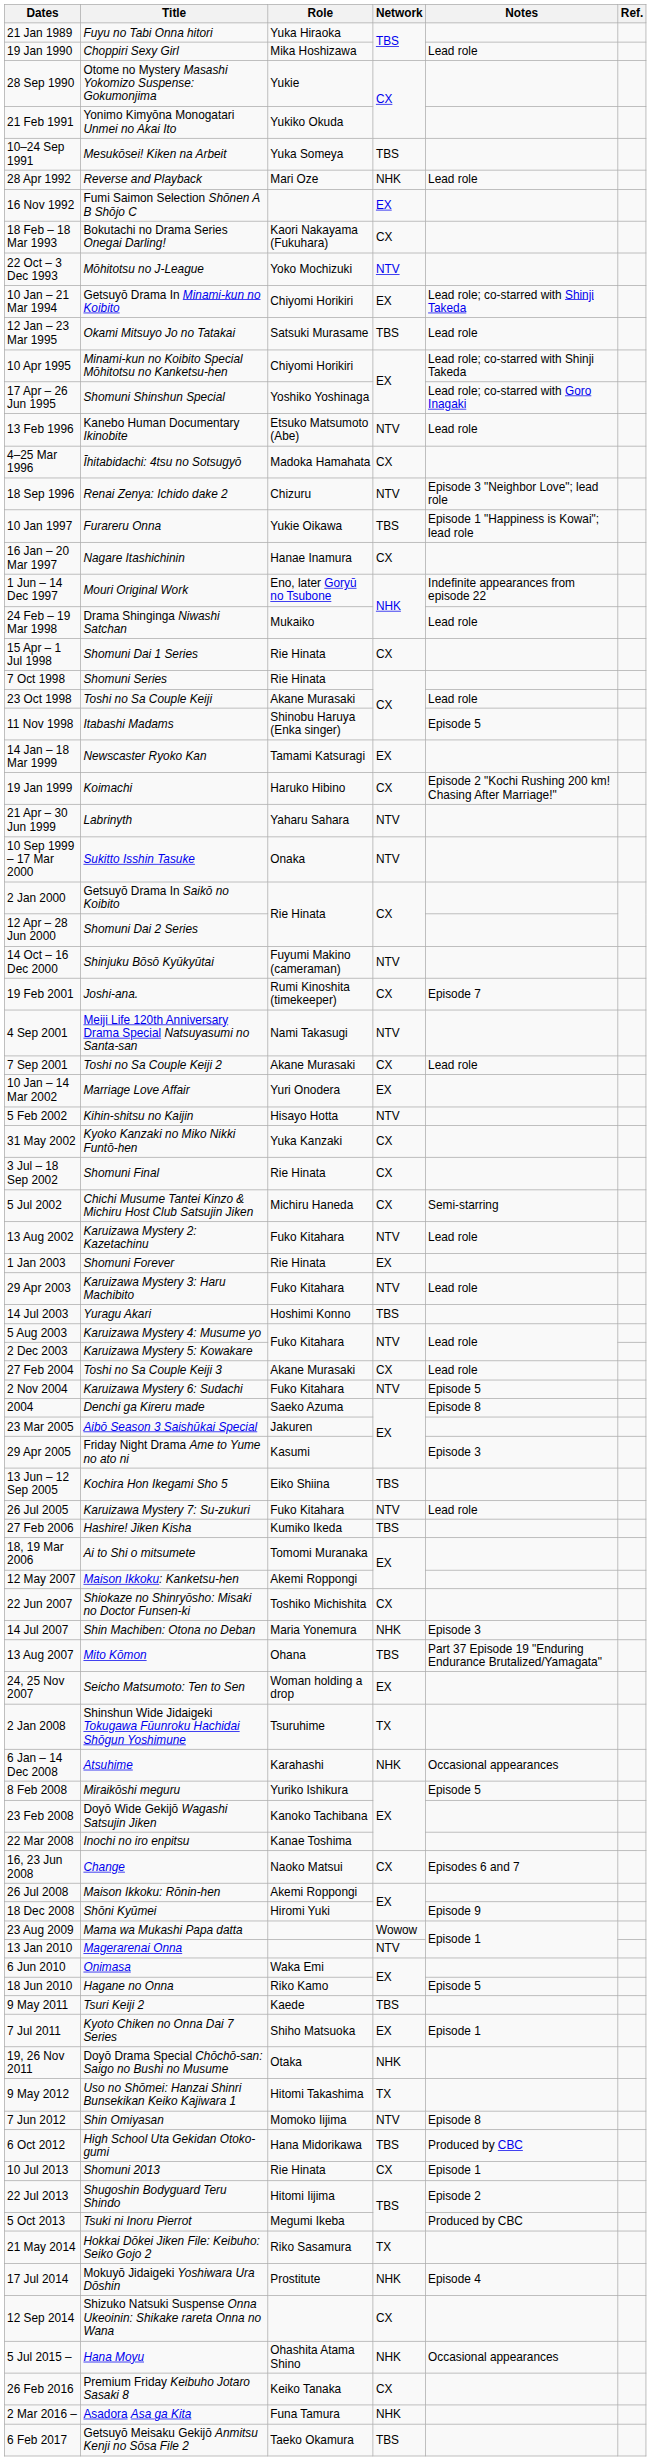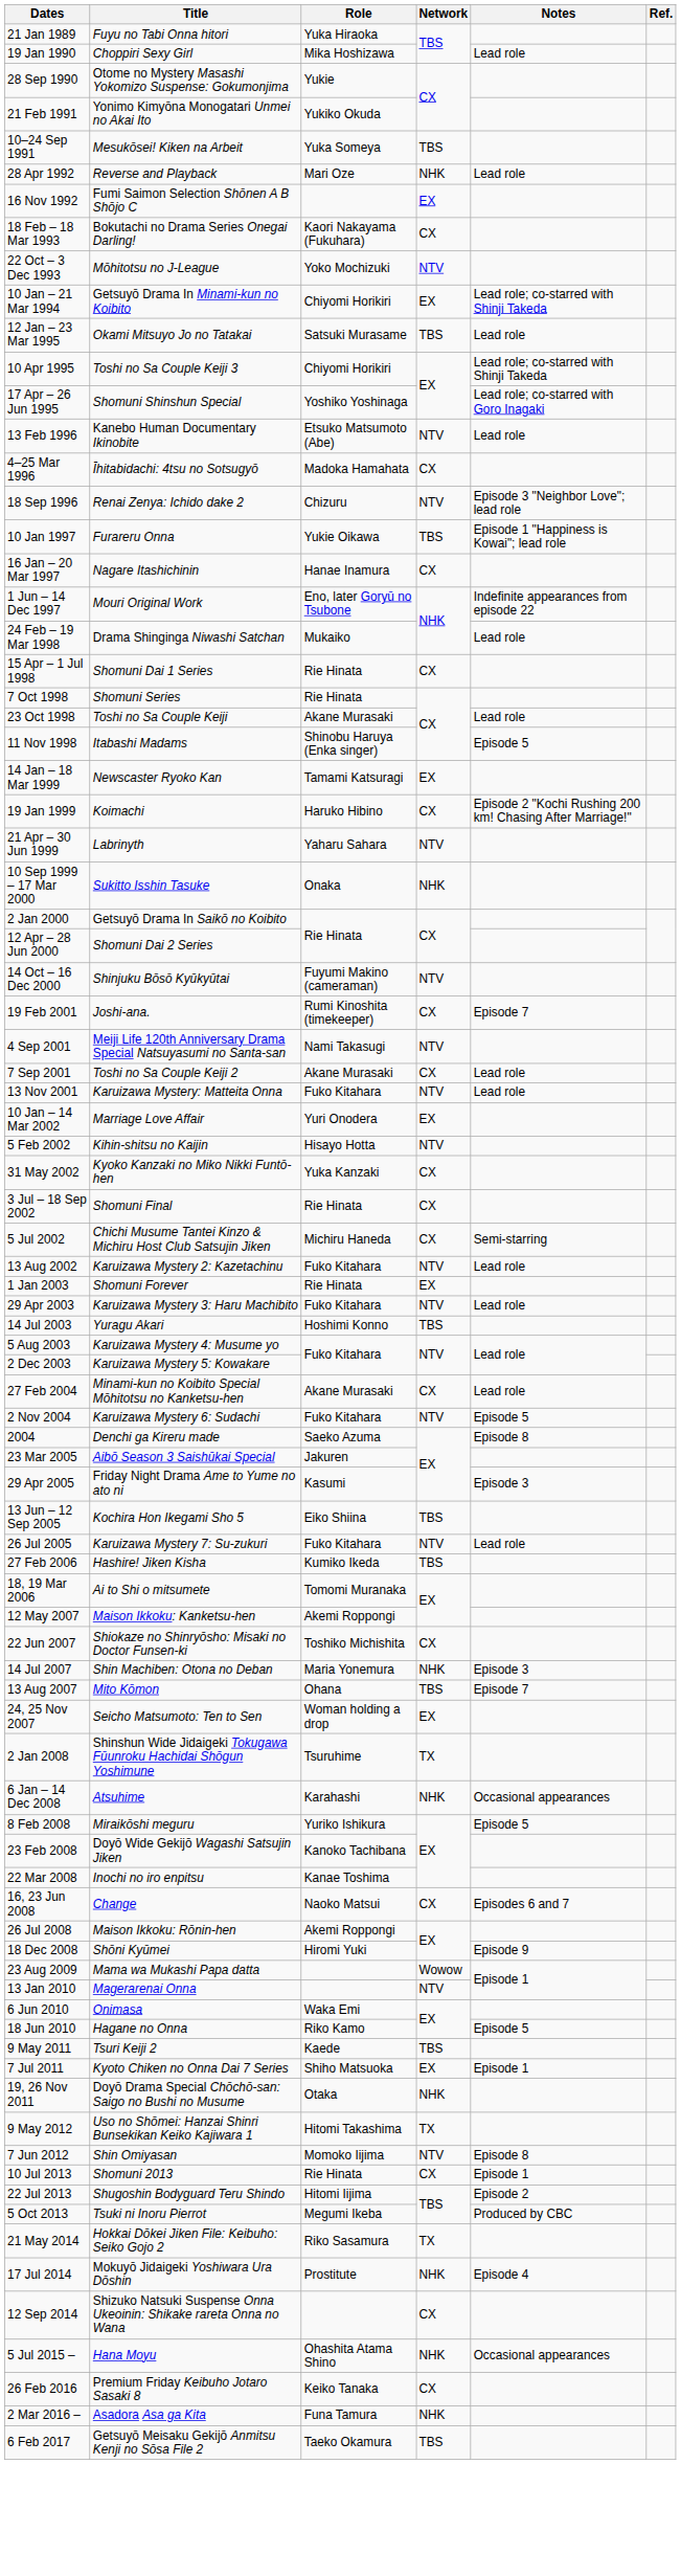 <table class="wikitable">
 <tr>
 <th>Dates</th>
 <th>Title</th>
 <th>Role</th>
 <th>Network</th>
 <th>Notes</th>
 <th>Ref.</th>
 </tr>
 <tr>
 <td>21 Jan 1989</td>
 <td><em>Fuyu no Tabi Onna hitori</em></td>
 <td>Yuka Hiraoka</td>
 <td rowspan="2"><a href='#'>TBS</a></td>
 <td></td>
 <td></td>
 </tr>
 <tr>
 <td>19 Jan 1990</td>
 <td><em>Choppiri Sexy Girl</em></td>
 <td>Mika Hoshizawa</td>
 <td>Lead role</td>
 <td></td>
 </tr>
 <tr>
 <td>28 Sep 1990</td>
 <td>Otome no Mystery <em>Masashi Yokomizo Suspense: Gokumonjima</em></td>
 <td>Yukie</td>
 <td rowspan="2"><a href='#'>CX</a></td>
 <td></td>
 <td></td>
 </tr>
 <tr>
 <td>21 Feb 1991</td>
 <td>Yonimo Kimyōna Monogatari <em>Unmei no Akai Ito</em></td>
 <td>Yukiko Okuda</td>
 <td></td>
 <td></td>
 </tr>
 <tr>
 <td>10–24 Sep 1991</td>
 <td><em>Mesukōsei! Kiken na Arbeit</em></td>
 <td>Yuka Someya</td>
 <td>TBS</td>
 <td></td>
 <td></td>
 </tr>
 <tr>
 <td>28 Apr 1992</td>
 <td><em>Reverse and Playback</em></td>
 <td>Mari Oze</td>
 <td>NHK</td>
 <td>Lead role</td>
 <td></td>
 </tr>
 <tr>
 <td>16 Nov 1992</td>
 <td>Fumi Saimon Selection <em>Shōnen A B Shōjo C</em></td>
 <td></td>
 <td><a href='#'>EX</a></td>
 <td></td>
 <td></td>
 </tr>
 <tr>
 <td>18 Feb – 18 Mar 1993</td>
 <td>Bokutachi no Drama Series <em>Onegai Darling!</em></td>
 <td>Kaori Nakayama (Fukuhara)</td>
 <td>CX</td>
 <td></td>
 <td></td>
 </tr>
 <tr>
 <td>22 Oct – 3 Dec 1993</td>
 <td><em>Mōhitotsu no J-League</em></td>
 <td>Yoko Mochizuki</td>
 <td><a href='#'>NTV</a></td>
 <td></td>
 <td></td>
 </tr>
 <tr>
 <td>10 Jan – 21 Mar 1994</td>
 <td>Getsuyō Drama In <em><a href='#'>Minami-kun no Koibito</a></em></td>
 <td>Chiyomi Horikiri</td>
 <td>EX</td>
 <td>Lead role; co-starred with <a href='#'>Shinji Takeda</a></td>
 <td></td>
 </tr>
 <tr>
 <td>12 Jan – 23 Mar 1995</td>
 <td><em>Okami Mitsuyo Jo no Tatakai</em></td>
 <td>Satsuki Murasame</td>
 <td>TBS</td>
 <td>Lead role</td>
 <td></td>
 </tr>
 <tr>
 <td>10 Apr 1995</td>
-<td><em>Minami-kun no Koibito Special Mōhitotsu no Kanketsu-hen</em></td>
+<td><em>Toshi no Sa Couple Keiji 3</em></td>
 <td>Chiyomi Horikiri</td>
 <td rowspan="2">EX</td>
 <td>Lead role; co-starred with Shinji Takeda</td>
 <td></td>
 </tr>
 <tr>
 <td>17 Apr – 26 Jun 1995</td>
 <td><em>Shomuni Shinshun Special</em></td>
 <td>Yoshiko Yoshinaga</td>
 <td>Lead role; co-starred with <a href='#'>Goro Inagaki</a></td>
 <td></td>
 </tr>
 <tr>
 <td>13 Feb 1996</td>
 <td>Kanebo Human Documentary <em>Ikinobite</em></td>
 <td>Etsuko Matsumoto (Abe)</td>
 <td>NTV</td>
 <td>Lead role</td>
 <td></td>
 </tr>
 <tr>
 <td>4–25 Mar 1996</td>
 <td><em>Īhitabidachi: 4tsu no Sotsugyō</em></td>
 <td>Madoka Hamahata</td>
 <td>CX</td>
 <td></td>
 <td></td>
 </tr>
 <tr>
 <td>18 Sep 1996</td>
 <td><em>Renai Zenya: Ichido dake 2</em></td>
 <td>Chizuru</td>
 <td>NTV</td>
 <td>Episode 3 "Neighbor Love"; lead role</td>
 <td></td>
 </tr>
 <tr>
 <td>10 Jan 1997</td>
 <td><em>Furareru Onna</em></td>
 <td>Yukie Oikawa</td>
 <td>TBS</td>
 <td>Episode 1 "Happiness is Kowai"; lead role</td>
 <td></td>
 </tr>
 <tr>
 <td>16 Jan – 20 Mar 1997</td>
 <td><em>Nagare Itashichinin</em></td>
 <td>Hanae Inamura</td>
 <td>CX</td>
 <td></td>
 <td></td>
 </tr>
 <tr>
 <td>1 Jun – 14 Dec 1997</td>
 <td><em>Mouri Original Work</em></td>
 <td>Eno, later <a href='#'>Goryū no Tsubone</a></td>
 <td rowspan="2"><a href='#'>NHK</a></td>
 <td>Indefinite appearances from episode 22</td>
 <td></td>
 </tr>
 <tr>
 <td>24 Feb – 19 Mar 1998</td>
 <td>Drama Shinginga <em>Niwashi Satchan</em></td>
 <td>Mukaiko</td>
 <td>Lead role</td>
 <td></td>
 </tr>
 <tr>
 <td>15 Apr – 1 Jul 1998</td>
 <td><em>Shomuni Dai 1 Series</em></td>
 <td>Rie Hinata</td>
 <td>CX</td>
 <td></td>
 <td></td>
 </tr>
 <tr>
 <td>7 Oct 1998</td>
 <td><em>Shomuni Series</em></td>
 <td>Rie Hinata</td>
 <td rowspan="3">CX</td>
 <td></td>
 <td></td>
 </tr>
 <tr>
 <td>23 Oct 1998</td>
 <td><em>Toshi no Sa Couple Keiji</em></td>
 <td>Akane Murasaki</td>
 <td>Lead role</td>
 <td></td>
 </tr>
 <tr>
 <td>11 Nov 1998</td>
 <td><em>Itabashi Madams</em></td>
 <td>Shinobu Haruya (Enka singer)</td>
 <td>Episode 5</td>
 <td></td>
 </tr>
 <tr>
 <td>14 Jan – 18 Mar 1999</td>
 <td><em>Newscaster Ryoko Kan</em></td>
 <td>Tamami Katsuragi</td>
 <td>EX</td>
 <td></td>
 <td></td>
 </tr>
 <tr>
 <td>19 Jan 1999</td>
 <td><em>Koimachi</em></td>
 <td>Haruko Hibino</td>
 <td>CX</td>
 <td>Episode 2 "Kochi Rushing 200 km! Chasing After Marriage!"</td>
 <td></td>
 </tr>
 <tr>
 <td>21 Apr – 30 Jun 1999</td>
 <td><em>Labrinyth</em></td>
 <td>Yaharu Sahara</td>
 <td>NTV</td>
 <td></td>
 <td></td>
 </tr>
 <tr>
 <td>10 Sep 1999 – 17 Mar 2000</td>
 <td><em><a href='#'>Sukitto Isshin Tasuke</a></em></td>
 <td>Onaka</td>
-<td>NTV</td>
+<td>NHK</td>
 <td></td>
 <td></td>
 </tr>
 <tr>
 <td>2 Jan 2000</td>
 <td>Getsuyō Drama In <em>Saikō no Koibito</em></td>
 <td rowspan="2">Rie Hinata</td>
 <td rowspan="2">CX</td>
 <td></td>
 <td rowspan="2"></td>
 </tr>
 <tr>
 <td>12 Apr – 28 Jun 2000</td>
 <td><em>Shomuni Dai 2 Series</em></td>
 <td></td>
 </tr>
 <tr>
 <td>14 Oct – 16 Dec 2000</td>
 <td><em>Shinjuku Bōsō Kyūkyūtai</em></td>
 <td>Fuyumi Makino (cameraman)</td>
 <td>NTV</td>
 <td></td>
 <td></td>
 </tr>
 <tr>
 <td>19 Feb 2001</td>
 <td><em>Joshi-ana.</em></td>
 <td>Rumi Kinoshita (timekeeper)</td>
 <td>CX</td>
 <td>Episode 7</td>
 <td></td>
 </tr>
 <tr>
 <td>4 Sep 2001</td>
 <td><a href='#'>Meiji Life 120th Anniversary Drama Special</a> <em>Natsuyasumi no Santa-san</em></td>
 <td>Nami Takasugi</td>
 <td>NTV</td>
 <td></td>
 <td></td>
 </tr>
 <tr>
 <td>7 Sep 2001</td>
 <td><em>Toshi no Sa Couple Keiji 2</em></td>
 <td>Akane Murasaki</td>
 <td>CX</td>
+<td>Lead role</td>
+<td></td>
+</tr>
+<tr>
+<td>13 Nov 2001</td>
+<td><em>Karuizawa Mystery: Matteita Onna</em></td>
+<td>Fuko Kitahara</td>
+<td>NTV</td>
 <td>Lead role</td>
 <td></td>
 </tr>
 <tr>
 <td>10 Jan – 14 Mar 2002</td>
 <td><em>Marriage Love Affair</em></td>
 <td>Yuri Onodera</td>
 <td>EX</td>
 <td></td>
 <td></td>
 </tr>
 <tr>
 <td>5 Feb 2002</td>
 <td><em>Kihin-shitsu no Kaijin</em></td>
 <td>Hisayo Hotta</td>
 <td>NTV</td>
 <td></td>
 <td></td>
 </tr>
 <tr>
 <td>31 May 2002</td>
 <td><em>Kyoko Kanzaki no Miko Nikki Funtō-hen</em></td>
 <td>Yuka Kanzaki</td>
 <td>CX</td>
 <td></td>
 <td></td>
 </tr>
 <tr>
 <td>3 Jul – 18 Sep 2002</td>
 <td><em>Shomuni Final</em></td>
 <td>Rie Hinata</td>
 <td>CX</td>
 <td></td>
 <td></td>
 </tr>
 <tr>
 <td>5 Jul 2002</td>
 <td><em>Chichi Musume Tantei Kinzo & Michiru Host Club Satsujin Jiken</em></td>
 <td>Michiru Haneda</td>
 <td>CX</td>
 <td>Semi-starring</td>
 <td></td>
 </tr>
 <tr>
 <td>13 Aug 2002</td>
 <td><em>Karuizawa Mystery 2: Kazetachinu</em></td>
 <td>Fuko Kitahara</td>
 <td>NTV</td>
 <td>Lead role</td>
 <td></td>
 </tr>
 <tr>
 <td>1 Jan 2003</td>
 <td><em>Shomuni Forever</em></td>
 <td>Rie Hinata</td>
 <td>EX</td>
 <td></td>
 <td></td>
 </tr>
 <tr>
 <td>29 Apr 2003</td>
 <td><em>Karuizawa Mystery 3: Haru Machibito</em></td>
 <td>Fuko Kitahara</td>
 <td>NTV</td>
 <td>Lead role</td>
 <td></td>
 </tr>
 <tr>
 <td>14 Jul 2003</td>
 <td><em>Yuragu Akari</em></td>
 <td>Hoshimi Konno</td>
 <td>TBS</td>
 <td></td>
 <td></td>
 </tr>
 <tr>
 <td>5 Aug 2003</td>
 <td><em>Karuizawa Mystery 4: Musume yo</em></td>
 <td rowspan="2">Fuko Kitahara</td>
 <td rowspan="2">NTV</td>
 <td rowspan="2">Lead role</td>
 <td></td>
 </tr>
 <tr>
 <td>2 Dec 2003</td>
 <td><em>Karuizawa Mystery 5: Kowakare</em></td>
 <td></td>
 </tr>
 <tr>
 <td>27 Feb 2004</td>
-<td><em>Toshi no Sa Couple Keiji 3</em></td>
+<td><em>Minami-kun no Koibito Special Mōhitotsu no Kanketsu-hen</em></td>
 <td>Akane Murasaki</td>
 <td>CX</td>
 <td>Lead role</td>
 <td></td>
 </tr>
 <tr>
 <td>2 Nov 2004</td>
 <td><em>Karuizawa Mystery 6: Sudachi</em></td>
 <td>Fuko Kitahara</td>
 <td>NTV</td>
 <td>Episode 5</td>
 <td></td>
 </tr>
 <tr>
 <td>2004</td>
 <td><em>Denchi ga Kireru made</em></td>
 <td>Saeko Azuma</td>
 <td rowspan="3">EX</td>
 <td>Episode 8</td>
 <td></td>
 </tr>
 <tr>
 <td>23 Mar 2005</td>
 <td><em><a href='#'>Aibō Season 3 Saishūkai Special</a></em></td>
 <td>Jakuren</td>
 <td></td>
 <td></td>
 </tr>
 <tr>
 <td>29 Apr 2005</td>
 <td>Friday Night Drama <em>Ame to Yume no ato ni</em></td>
 <td>Kasumi</td>
 <td>Episode 3</td>
 <td></td>
 </tr>
 <tr>
 <td>13 Jun – 12 Sep 2005</td>
 <td><em>Kochira Hon Ikegami Sho 5</em></td>
 <td>Eiko Shiina</td>
 <td>TBS</td>
 <td></td>
 <td></td>
 </tr>
 <tr>
 <td>26 Jul 2005</td>
 <td><em>Karuizawa Mystery 7: Su-zukuri</em></td>
 <td>Fuko Kitahara</td>
 <td>NTV</td>
 <td>Lead role</td>
 <td></td>
 </tr>
 <tr>
 <td>27 Feb 2006</td>
 <td><em>Hashire! Jiken Kisha</em></td>
 <td>Kumiko Ikeda</td>
 <td>TBS</td>
 <td></td>
 <td></td>
 </tr>
 <tr>
 <td>18, 19 Mar 2006</td>
 <td><em>Ai to Shi o mitsumete</em></td>
 <td>Tomomi Muranaka</td>
 <td rowspan="2">EX</td>
 <td></td>
 <td></td>
 </tr>
 <tr>
 <td>12 May 2007</td>
 <td><em><a href='#'>Maison Ikkoku</a>: Kanketsu-hen</em></td>
 <td>Akemi Roppongi</td>
 <td></td>
 <td></td>
 </tr>
 <tr>
 <td>22 Jun 2007</td>
 <td><em>Shiokaze no Shinryōsho: Misaki no Doctor Funsen-ki</em></td>
 <td>Toshiko Michishita</td>
 <td>CX</td>
 <td></td>
 <td></td>
 </tr>
 <tr>
 <td>14 Jul 2007</td>
 <td><em>Shin Machiben: Otona no Deban</em></td>
 <td>Maria Yonemura</td>
 <td>NHK</td>
 <td>Episode 3</td>
 <td></td>
 </tr>
 <tr>
 <td>13 Aug 2007</td>
 <td><em><a href='#'>Mito Kōmon</a></em></td>
 <td>Ohana</td>
 <td>TBS</td>
-<td>Part 37 Episode 19 "Enduring Endurance Brutalized/Yamagata"</td>
+<td>Episode 7</td>
 <td></td>
 </tr>
 <tr>
 <td>24, 25 Nov 2007</td>
 <td><em>Seicho Matsumoto: Ten to Sen</em></td>
 <td>Woman holding a drop</td>
 <td>EX</td>
 <td></td>
 <td></td>
 </tr>
 <tr>
 <td>2 Jan 2008</td>
 <td>Shinshun Wide Jidaigeki <em><a href='#'>Tokugawa Fūunroku Hachidai Shōgun Yoshimune</a></em></td>
 <td>Tsuruhime</td>
 <td>TX</td>
 <td></td>
 <td></td>
 </tr>
 <tr>
 <td>6 Jan – 14 Dec 2008</td>
 <td><em><a href='#'>Atsuhime</a></em></td>
 <td>Karahashi</td>
 <td>NHK</td>
 <td>Occasional appearances</td>
 <td></td>
 </tr>
 <tr>
 <td>8 Feb 2008</td>
 <td><em>Miraikōshi meguru</em></td>
 <td>Yuriko Ishikura</td>
 <td rowspan="3">EX</td>
 <td>Episode 5</td>
 <td></td>
 </tr>
 <tr>
 <td>23 Feb 2008</td>
 <td>Doyō Wide Gekijō <em>Wagashi Satsujin Jiken</em></td>
 <td>Kanoko Tachibana</td>
 <td></td>
 <td></td>
 </tr>
 <tr>
 <td>22 Mar 2008</td>
 <td><em>Inochi no iro enpitsu</em></td>
 <td>Kanae Toshima</td>
 <td></td>
 <td></td>
 </tr>
 <tr>
 <td>16, 23 Jun 2008</td>
 <td><em><a href='#'>Change</a></em></td>
 <td>Naoko Matsui</td>
 <td>CX</td>
 <td>Episodes 6 and 7</td>
 <td></td>
 </tr>
 <tr>
 <td>26 Jul 2008</td>
 <td><em>Maison Ikkoku: Rōnin-hen</em></td>
 <td>Akemi Roppongi</td>
 <td rowspan="2">EX</td>
 <td></td>
 <td></td>
 </tr>
 <tr>
 <td>18 Dec 2008</td>
 <td><em>Shōni Kyūmei</em></td>
 <td>Hiromi Yuki</td>
 <td>Episode 9</td>
 <td></td>
 </tr>
 <tr>
 <td>23 Aug 2009</td>
 <td><em>Mama wa Mukashi Papa datta</em></td>
 <td></td>
 <td>Wowow</td>
 <td rowspan="2">Episode 1</td>
 <td></td>
 </tr>
 <tr>
 <td>13 Jan 2010</td>
 <td><em><a href='#'>Magerarenai Onna</a></em></td>
 <td></td>
 <td>NTV</td>
 <td></td>
 </tr>
 <tr>
 <td>6 Jun 2010</td>
 <td><em><a href='#'>Onimasa</a></em></td>
 <td>Waka Emi</td>
 <td rowspan="2">EX</td>
 <td></td>
 <td></td>
 </tr>
 <tr>
 <td>18 Jun 2010</td>
 <td><em>Hagane no Onna</em></td>
 <td>Riko Kamo</td>
 <td>Episode 5</td>
 <td></td>
 </tr>
 <tr>
 <td>9 May 2011</td>
 <td><em>Tsuri Keiji 2</em></td>
 <td>Kaede</td>
 <td>TBS</td>
 <td></td>
 <td></td>
 </tr>
 <tr>
 <td>7 Jul 2011</td>
 <td><em>Kyoto Chiken no Onna Dai 7 Series</em></td>
 <td>Shiho Matsuoka</td>
 <td>EX</td>
 <td>Episode 1</td>
 </tr>
 <tr>
 <td>19, 26 Nov 2011</td>
 <td>Doyō Drama Special <em>Chōchō-san: Saigo no Bushi no Musume</em></td>
 <td>Otaka</td>
 <td>NHK</td>
 <td></td>
 <td></td>
 </tr>
 <tr>
 <td>9 May 2012</td>
 <td><em>Uso no Shōmei: Hanzai Shinri Bunsekikan Keiko Kajiwara 1</em></td>
 <td>Hitomi Takashima</td>
 <td>TX</td>
 <td></td>
 <td></td>
 </tr>
 <tr>
 <td>7 Jun 2012</td>
 <td><em>Shin Omiyasan</em></td>
 <td>Momoko Iijima</td>
 <td>NTV</td>
 <td>Episode 8</td>
 <td></td>
 </tr>
 <tr>
-<td>6 Oct 2012</td>
-<td><em>High School Uta Gekidan Otoko-gumi</em></td>
-<td>Hana Midorikawa</td>
-<td>TBS</td>
-<td>Produced by <a href='#'>CBC</a></td>
-<td></td>
-</tr>
-<tr>
 <td>10 Jul 2013</td>
 <td><em>Shomuni 2013</em></td>
 <td>Rie Hinata</td>
 <td>CX</td>
 <td>Episode 1</td>
 <td></td>
 </tr>
 <tr>
 <td>22 Jul 2013</td>
 <td><em>Shugoshin Bodyguard Teru Shindo</em></td>
 <td>Hitomi Iijima</td>
 <td rowspan="2">TBS</td>
 <td>Episode 2</td>
 <td></td>
 </tr>
 <tr>
 <td>5 Oct 2013</td>
 <td><em>Tsuki ni Inoru Pierrot</em></td>
 <td>Megumi Ikeba</td>
 <td>Produced by CBC</td>
 <td></td>
 </tr>
 <tr>
 <td>21 May 2014</td>
 <td><em>Hokkai Dōkei Jiken File: Keibuho: Seiko Gojo 2</em></td>
 <td>Riko Sasamura</td>
 <td>TX</td>
 <td></td>
 <td></td>
 </tr>
 <tr>
 <td>17 Jul 2014</td>
 <td>Mokuyō Jidaigeki <em>Yoshiwara Ura Dōshin</em></td>
 <td>Prostitute</td>
 <td>NHK</td>
 <td>Episode 4</td>
 <td></td>
 </tr>
 <tr>
 <td>12 Sep 2014</td>
 <td>Shizuko Natsuki Suspense <em>Onna Ukeoinin: Shikake rareta Onna no Wana</em></td>
 <td></td>
 <td>CX</td>
 <td></td>
 <td></td>
 </tr>
 <tr>
 <td>5 Jul 2015 –</td>
 <td><em><a href='#'>Hana Moyu</a></em></td>
 <td>Ohashita Atama Shino</td>
 <td>NHK</td>
 <td>Occasional appearances</td>
 <td></td>
 </tr>
 <tr>
 <td>26 Feb 2016</td>
 <td>Premium Friday <em>Keibuho Jotaro Sasaki 8</em></td>
 <td>Keiko Tanaka</td>
 <td>CX</td>
 <td></td>
 <td></td>
 </tr>
 <tr>
 <td>2 Mar 2016 –</td>
 <td><a href='#'>Asadora</a> <em><a href='#'>Asa ga Kita</a></em></td>
 <td>Funa Tamura</td>
 <td>NHK</td>
 <td></td>
 <td></td>
 </tr>
 <tr>
 <td>6 Feb 2017</td>
 <td>Getsuyō Meisaku Gekijō <em>Anmitsu Kenji no Sōsa File 2</em></td>
 <td>Taeko Okamura</td>
 <td>TBS</td>
 <td></td>
 <td></td>
 </tr>
 </table>
